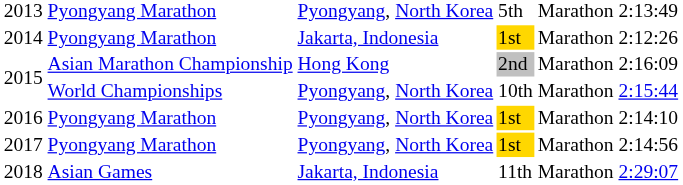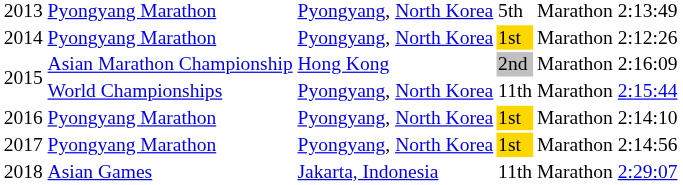 <table>
 <tr>
 <td>2013</td>
 <td><a href='#'>Pyongyang Marathon</a></td>
 <td><a href='#'>Pyongyang</a>, <a href='#'>North Korea</a></td>
 <td>5th</td>
 <td>Marathon</td>
 <td>2:13:49</td>
 </tr>
 <tr>
 <td>2014</td>
 <td><a href='#'>Pyongyang Marathon</a></td>
-<td><a href='#'>Jakarta, Indonesia</a></td>
+<td><a href='#'>Pyongyang</a>, <a href='#'>North Korea</a></td>
 <td bgcolor="gold">1st</td>
 <td>Marathon</td>
 <td>2:12:26</td>
 </tr>
 <tr>
 <td rowspan=2>2015</td>
 <td><a href='#'>Asian Marathon Championship</a></td>
 <td><a href='#'>Hong Kong</a></td>
 <td bgcolor="silver">2nd</td>
 <td>Marathon</td>
 <td>2:16:09</td>
 </tr>
 <tr>
 <td><a href='#'>World Championships</a></td>
 <td><a href='#'>Pyongyang</a>, <a href='#'>North Korea</a></td>
-<td>10th</td>
+<td>11th</td>
 <td>Marathon</td>
 <td><a href='#'>2:15:44</a></td>
 </tr>
 <tr>
 <td>2016</td>
 <td><a href='#'>Pyongyang Marathon</a></td>
 <td><a href='#'>Pyongyang</a>, <a href='#'>North Korea</a></td>
 <td bgcolor="gold">1st</td>
 <td>Marathon</td>
 <td>2:14:10</td>
 </tr>
 <tr>
 <td>2017</td>
 <td><a href='#'>Pyongyang Marathon</a></td>
 <td><a href='#'>Pyongyang</a>, <a href='#'>North Korea</a></td>
 <td bgcolor="gold">1st</td>
 <td>Marathon</td>
 <td>2:14:56</td>
 </tr>
 <tr>
 <td>2018</td>
 <td><a href='#'>Asian Games</a></td>
 <td><a href='#'>Jakarta, Indonesia</a></td>
 <td>11th</td>
 <td>Marathon</td>
 <td><a href='#'>2:29:07</a></td>
 </tr>
 </table>
